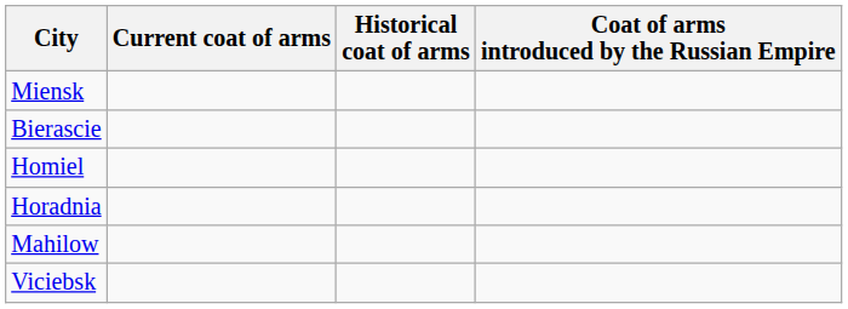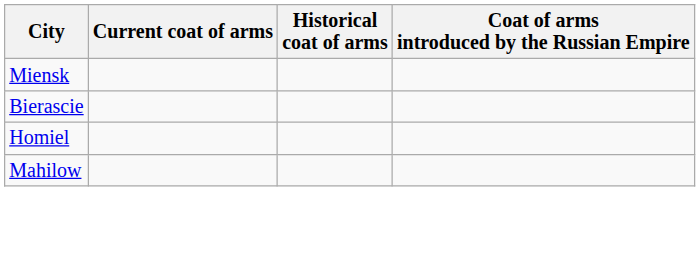 <table class="wikitable">
 <tr>
 <th>City</th>
 <th>Current coat of arms</th>
 <th>Historical<br>coat of arms</th>
 <th>Coat of arms <br>introduced by the Russian Empire</th>
 </tr>
 <tr>
 <td><a href='#'>Miensk</a></td>
 <td></td>
 <td></td>
 <td></td>
 </tr>
 <tr>
 <td><a href='#'>Bierascie</a></td>
 <td></td>
 <td></td>
 <td></td>
 </tr>
 <tr>
 <td><a href='#'>Homiel</a></td>
 <td></td>
 <td></td>
 <td></td>
 </tr>
 <tr>
-<td><a href='#'>Horadnia</a></td>
-<td></td>
-<td></td>
-<td></td>
-</tr>
-<tr>
 <td><a href='#'>Mahilow</a></td>
 <td></td>
 <td></td>
 <td></td>
 </tr>
-<tr>
-<td><a href='#'>Viciebsk</a></td>
-<td></td>
-<td></td>
-<td></td>
-</tr>
 </table>
